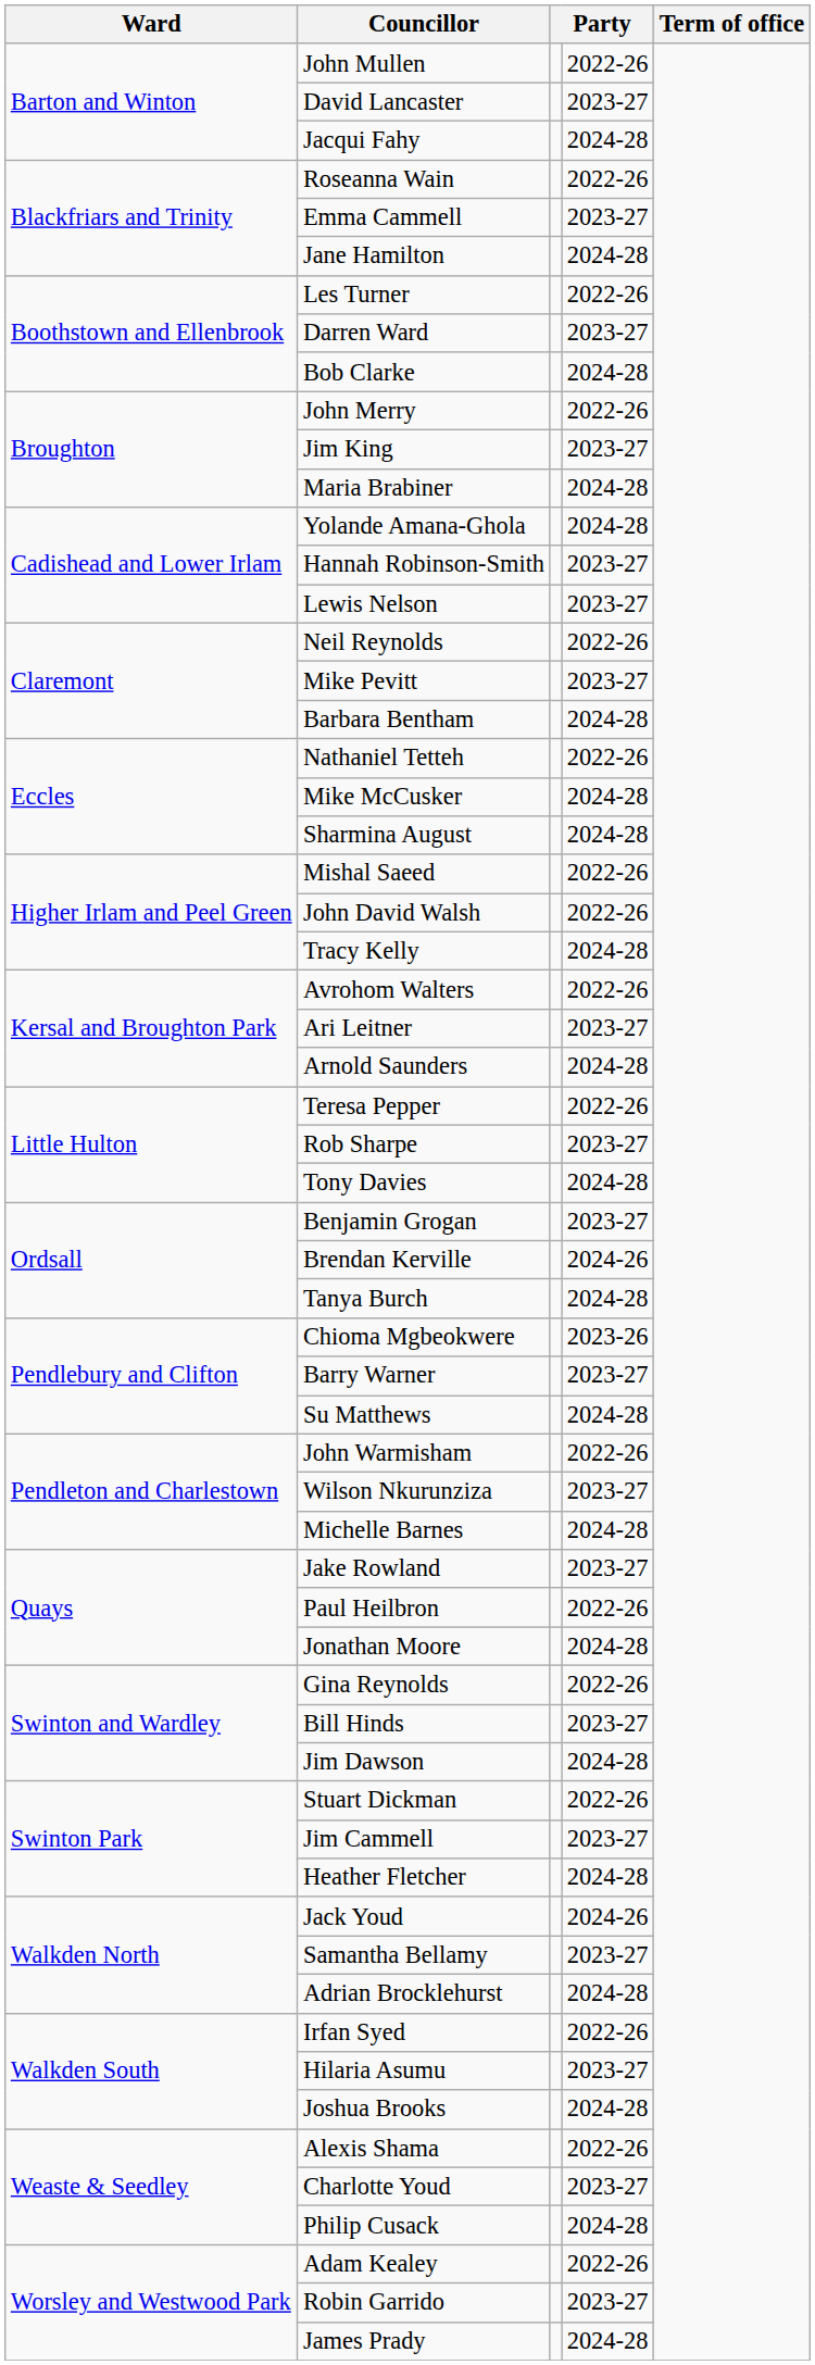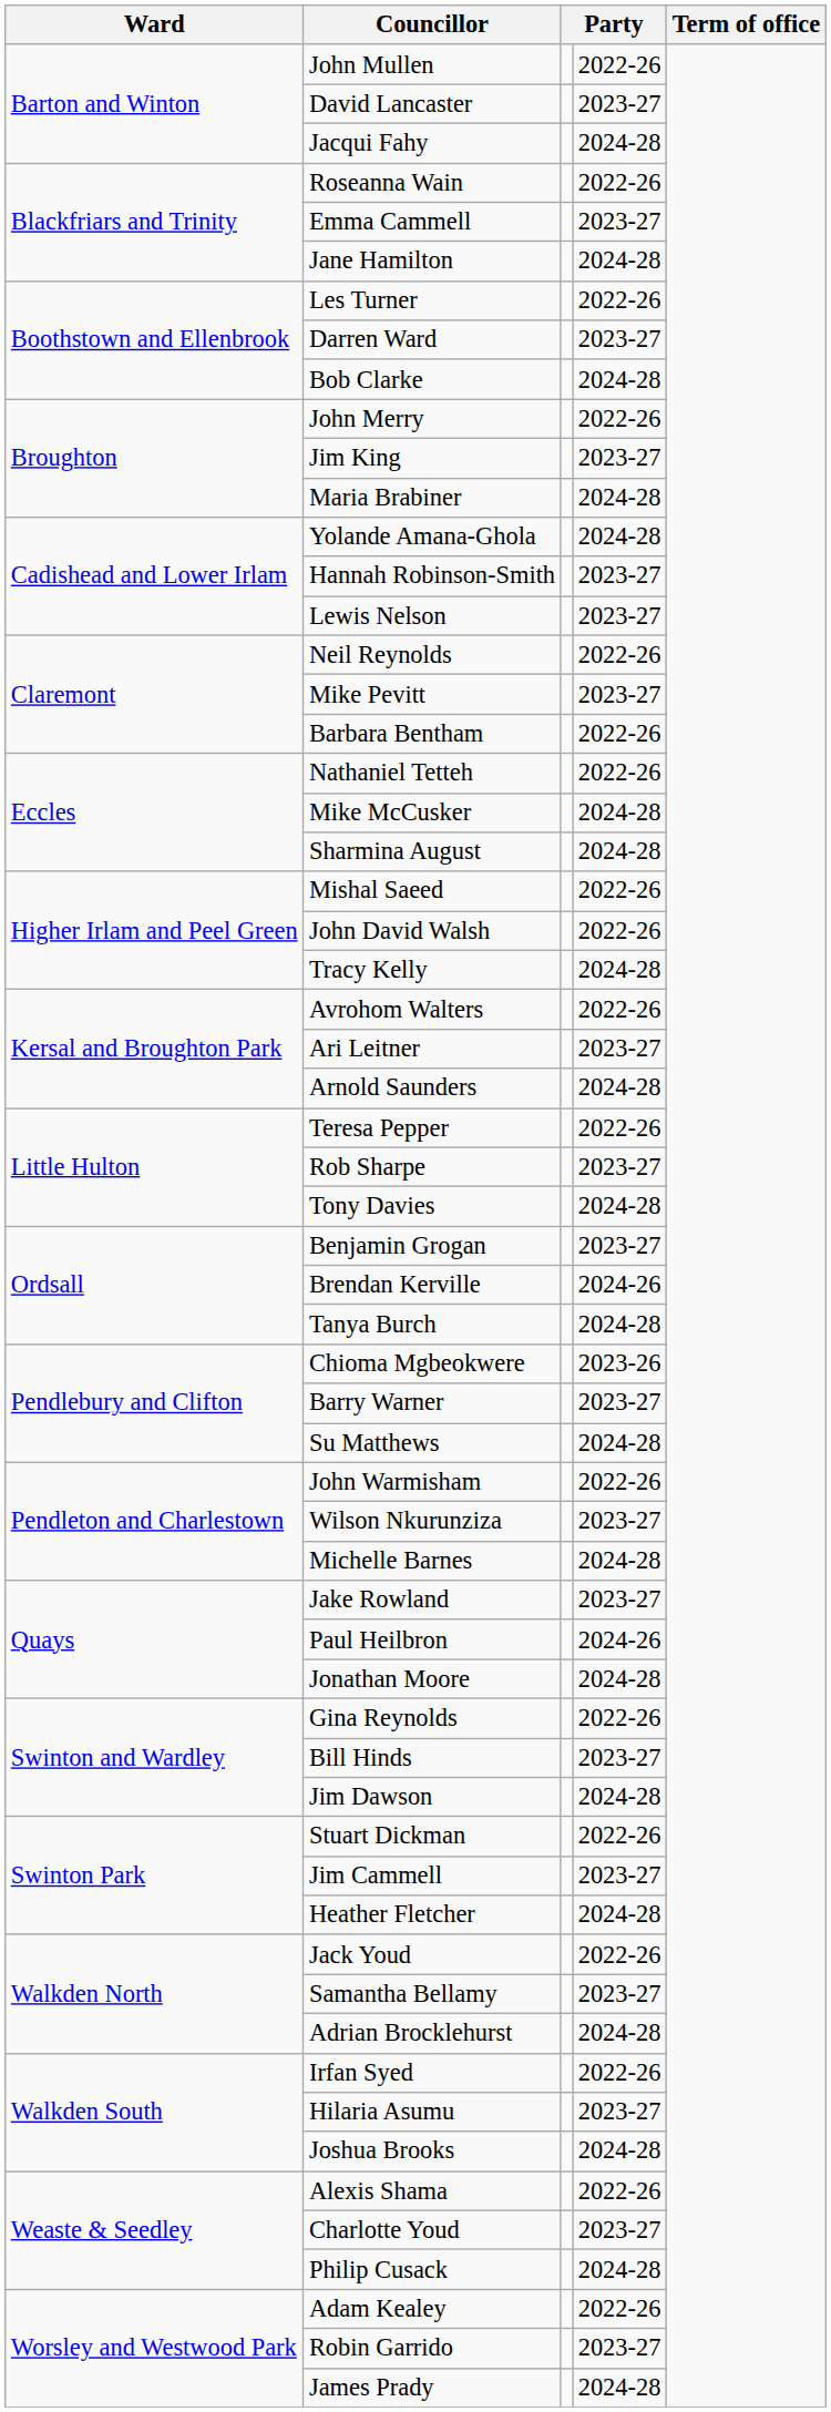 <table class="wikitable">
 <tr>
 <th>Ward</th>
 <th>Councillor</th>
 <th colspan="2">Party</th>
 <th>Term of office</th>
 </tr>
 <tr>
 <td rowspan="3"><a href='#'>Barton and Winton</a></td>
 <td>John Mullen</td>
 <td></td>
 <td>2022-26</td>
 </tr>
 <tr>
 <td>David Lancaster</td>
 <td></td>
 <td>2023-27</td>
 </tr>
 <tr>
 <td>Jacqui Fahy</td>
 <td></td>
 <td>2024-28</td>
 </tr>
 <tr>
 <td rowspan="3"><a href='#'>Blackfriars and Trinity</a></td>
 <td>Roseanna Wain</td>
 <td></td>
 <td>2022-26</td>
 </tr>
 <tr>
 <td>Emma Cammell</td>
 <td></td>
 <td>2023-27</td>
 </tr>
 <tr>
 <td>Jane Hamilton</td>
 <td></td>
 <td>2024-28</td>
 </tr>
 <tr>
 <td rowspan="3"><a href='#'>Boothstown and Ellenbrook</a></td>
 <td>Les Turner</td>
 <td></td>
 <td>2022-26</td>
 </tr>
 <tr>
 <td>Darren Ward</td>
 <td></td>
 <td>2023-27</td>
 </tr>
 <tr>
 <td>Bob Clarke</td>
 <td></td>
 <td>2024-28</td>
 </tr>
 <tr>
 <td rowspan="3"><a href='#'>Broughton</a></td>
 <td>John Merry</td>
 <td></td>
 <td>2022-26</td>
 </tr>
 <tr>
 <td>Jim King</td>
 <td></td>
 <td>2023-27</td>
 </tr>
 <tr>
 <td>Maria Brabiner</td>
 <td></td>
 <td>2024-28</td>
 </tr>
 <tr>
 <td rowspan="3"><a href='#'>Cadishead and Lower Irlam</a></td>
 <td>Yolande Amana-Ghola</td>
 <td></td>
 <td>2024-28</td>
 </tr>
 <tr>
 <td>Hannah Robinson-Smith</td>
 <td></td>
 <td>2023-27</td>
 </tr>
 <tr>
 <td>Lewis Nelson</td>
 <td></td>
 <td>2023-27</td>
 </tr>
 <tr>
 <td rowspan="3"><a href='#'>Claremont</a></td>
 <td>Neil Reynolds</td>
 <td></td>
 <td>2022-26</td>
 </tr>
 <tr>
 <td>Mike Pevitt</td>
 <td></td>
 <td>2023-27</td>
 </tr>
 <tr>
 <td>Barbara Bentham</td>
 <td></td>
-<td>2024-28</td>
+<td>2022-26</td>
 </tr>
 <tr>
 <td rowspan="3"><a href='#'>Eccles</a></td>
 <td>Nathaniel Tetteh</td>
 <td></td>
 <td>2022-26</td>
 </tr>
 <tr>
 <td>Mike McCusker</td>
 <td></td>
 <td>2024-28</td>
 </tr>
 <tr>
 <td>Sharmina August</td>
 <td></td>
 <td>2024-28</td>
 </tr>
 <tr>
 <td rowspan="3"><a href='#'>Higher Irlam and Peel Green</a></td>
 <td>Mishal Saeed</td>
 <td></td>
 <td>2022-26</td>
 </tr>
 <tr>
 <td>John David Walsh</td>
 <td></td>
 <td>2022-26</td>
 </tr>
 <tr>
 <td>Tracy Kelly</td>
 <td></td>
 <td>2024-28</td>
 </tr>
 <tr>
 <td rowspan="3"><a href='#'>Kersal and Broughton Park</a></td>
 <td>Avrohom Walters</td>
 <td></td>
 <td>2022-26</td>
 </tr>
 <tr>
 <td>Ari Leitner</td>
 <td></td>
 <td>2023-27</td>
 </tr>
 <tr>
 <td>Arnold Saunders</td>
 <td></td>
 <td>2024-28</td>
 </tr>
 <tr>
 <td rowspan="3"><a href='#'>Little Hulton</a></td>
 <td>Teresa Pepper</td>
 <td></td>
 <td>2022-26</td>
 </tr>
 <tr>
 <td>Rob Sharpe</td>
 <td></td>
 <td>2023-27</td>
 </tr>
 <tr>
 <td>Tony Davies</td>
 <td></td>
 <td>2024-28</td>
 </tr>
 <tr>
 <td rowspan="3"><a href='#'>Ordsall</a></td>
 <td>Benjamin Grogan</td>
 <td></td>
 <td>2023-27</td>
 </tr>
 <tr>
 <td>Brendan Kerville</td>
 <td></td>
 <td>2024-26</td>
 </tr>
 <tr>
 <td>Tanya Burch</td>
 <td></td>
 <td>2024-28</td>
 </tr>
 <tr>
 <td rowspan="3"><a href='#'>Pendlebury and Clifton</a></td>
 <td>Chioma Mgbeokwere</td>
 <td></td>
 <td>2023-26</td>
 </tr>
 <tr>
 <td>Barry Warner</td>
 <td></td>
 <td>2023-27</td>
 </tr>
 <tr>
 <td>Su Matthews</td>
 <td></td>
 <td>2024-28</td>
 </tr>
 <tr>
 <td rowspan="3"><a href='#'>Pendleton and Charlestown</a></td>
 <td>John Warmisham</td>
 <td></td>
 <td>2022-26</td>
 </tr>
 <tr>
 <td>Wilson Nkurunziza</td>
 <td></td>
 <td>2023-27</td>
 </tr>
 <tr>
 <td>Michelle Barnes</td>
 <td></td>
 <td>2024-28</td>
 </tr>
 <tr>
 <td rowspan="3"><a href='#'>Quays</a></td>
 <td>Jake Rowland</td>
 <td></td>
 <td>2023-27</td>
 </tr>
 <tr>
 <td>Paul Heilbron</td>
 <td></td>
-<td>2022-26</td>
+<td>2024-26</td>
 </tr>
 <tr>
 <td>Jonathan Moore</td>
 <td></td>
 <td>2024-28</td>
 </tr>
 <tr>
 <td rowspan="3"><a href='#'>Swinton and Wardley</a></td>
 <td>Gina Reynolds</td>
 <td></td>
 <td>2022-26</td>
 </tr>
 <tr>
 <td>Bill Hinds</td>
 <td></td>
 <td>2023-27</td>
 </tr>
 <tr>
 <td>Jim Dawson</td>
 <td></td>
 <td>2024-28</td>
 </tr>
 <tr>
 <td rowspan="3"><a href='#'>Swinton Park</a></td>
 <td>Stuart Dickman</td>
 <td></td>
 <td>2022-26</td>
 </tr>
 <tr>
 <td>Jim Cammell</td>
 <td></td>
 <td>2023-27</td>
 </tr>
 <tr>
 <td>Heather Fletcher</td>
 <td></td>
 <td>2024-28</td>
 </tr>
 <tr>
 <td rowspan="3"><a href='#'>Walkden North</a></td>
 <td>Jack Youd</td>
 <td></td>
-<td>2024-26</td>
+<td>2022-26</td>
 </tr>
 <tr>
 <td>Samantha Bellamy</td>
 <td></td>
 <td>2023-27</td>
 </tr>
 <tr>
 <td>Adrian Brocklehurst</td>
 <td></td>
 <td>2024-28</td>
 </tr>
 <tr>
 <td rowspan="3"><a href='#'>Walkden South</a></td>
 <td>Irfan Syed</td>
 <td></td>
 <td>2022-26</td>
 </tr>
 <tr>
 <td>Hilaria Asumu</td>
 <td></td>
 <td>2023-27</td>
 </tr>
 <tr>
 <td>Joshua Brooks</td>
 <td></td>
 <td>2024-28</td>
 </tr>
 <tr>
 <td rowspan="3"><a href='#'>Weaste & Seedley</a></td>
 <td>Alexis Shama</td>
 <td></td>
 <td>2022-26</td>
 </tr>
 <tr>
 <td>Charlotte Youd</td>
 <td></td>
 <td>2023-27</td>
 </tr>
 <tr>
 <td>Philip Cusack</td>
 <td></td>
 <td>2024-28</td>
 </tr>
 <tr>
 <td rowspan="3"><a href='#'>Worsley and Westwood Park</a></td>
 <td>Adam Kealey</td>
 <td></td>
 <td>2022-26</td>
 </tr>
 <tr>
 <td>Robin Garrido</td>
 <td></td>
 <td>2023-27</td>
 </tr>
 <tr>
 <td>James Prady</td>
 <td></td>
 <td>2024-28</td>
 </tr>
 </table>
